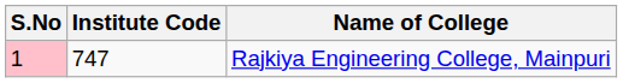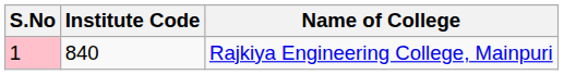 <table class="wikitable sortable">
 <tr>
 <th>S.No</th>
 <th>Institute Code</th>
 <th>Name of College</th>
 </tr>
 <tr>
 <td style="background: pink;">1</td>
-<td>747</td>
+<td>840</td>
 <td><a href='#'>Rajkiya Engineering College, Mainpuri</a></td>
 </tr>
 </table>
